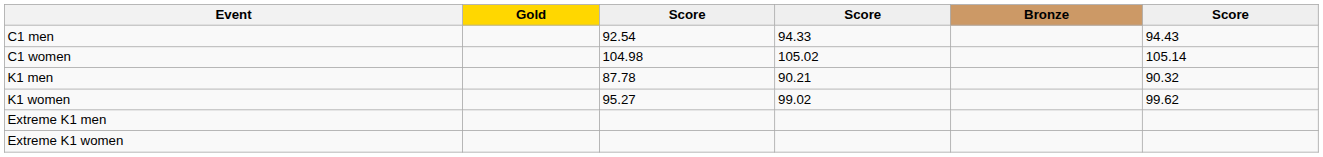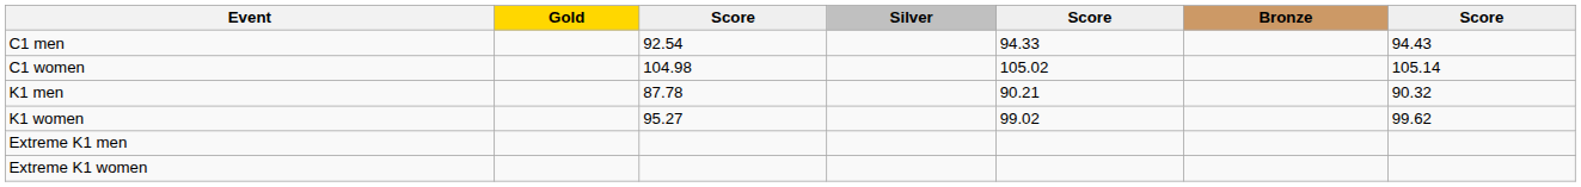 <table class="wikitable" width=100%>
 <tr>
 <th>Event</th>
 <td align=center bgcolor="gold"><strong>Gold</strong></td>
 <td align=center bgcolor="EFEFEF"><strong>Score</strong></td>
+<td align=center bgcolor="silver"><strong>Silver</strong></td>
 <td align=center bgcolor="EFEFEF"><strong>Score</strong></td>
 <td align=center bgcolor="CC9966"><strong>Bronze</strong></td>
 <td align=center bgcolor="EFEFEF"><strong>Score</strong></td>
 </tr>
 <tr>
 <td>C1 men</td>
 <td></td>
 <td>92.54</td>
+<td></td>
 <td>94.33</td>
 <td></td>
 <td>94.43</td>
 </tr>
 <tr>
 <td>C1 women</td>
 <td></td>
 <td>104.98</td>
+<td></td>
 <td>105.02</td>
 <td></td>
 <td>105.14</td>
 </tr>
 <tr>
 <td>K1 men</td>
 <td></td>
 <td>87.78</td>
+<td></td>
 <td>90.21</td>
 <td></td>
 <td>90.32</td>
 </tr>
 <tr>
 <td>K1 women</td>
 <td></td>
 <td>95.27</td>
+<td></td>
 <td>99.02</td>
 <td></td>
 <td>99.62</td>
 </tr>
 <tr>
 <td>Extreme K1 men</td>
+<td></td>
 <td></td>
 <td></td>
 <td></td>
 <td></td>
 <td></td>
 </tr>
 <tr>
 <td>Extreme K1 women</td>
 <td></td>
 <td></td>
 <td></td>
 <td></td>
 <td></td>
+<td></td>
 </tr>
 </table>
